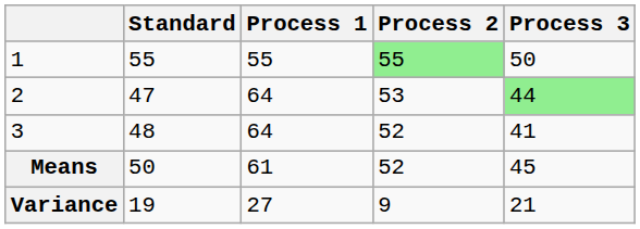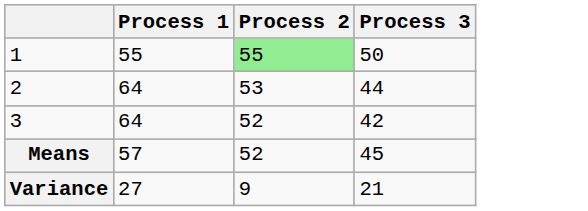 <table class="wikitable">
 <tr>
 <th></th>
-<th>Standard</th>
 <th>Process 1</th>
 <th>Process 2</th>
 <th>Process 3</th>
 </tr>
 <tr>
 <td>1</td>
 <td>55</td>
-<td>55</td>
 <td style="background: lightgreen;">55</td>
 <td>50</td>
 </tr>
 <tr>
 <td>2</td>
-<td>47</td>
 <td>64</td>
 <td>53</td>
-<td style="background: lightgreen;">44</td>
+<td>44</td>
 </tr>
 <tr>
 <td>3</td>
-<td>48</td>
 <td>64</td>
 <td>52</td>
-<td>41</td>
+<td>42</td>
 </tr>
 <tr>
 <th>Means</th>
-<td>50</td>
-<td>61</td>
+<td>57</td>
 <td>52</td>
 <td>45</td>
 </tr>
 <tr>
 <th>Variance</th>
-<td>19</td>
 <td>27</td>
 <td>9</td>
 <td>21</td>
 </tr>
 </table>
